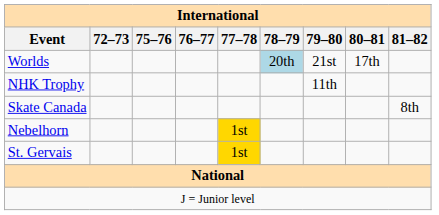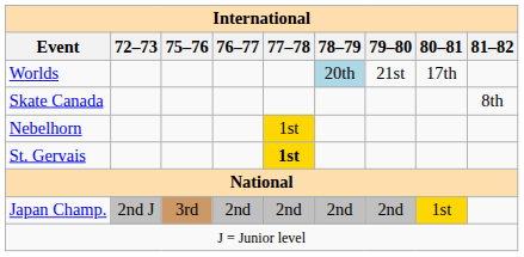 <table class="wikitable" style="text-align:center">
 <tr>
 <th style="background-color: #ffdead; " colspan=9 align=center>International</th>
 </tr>
 <tr>
 <th>Event</th>
 <th>72–73</th>
 <th>75–76</th>
 <th>76–77</th>
 <th>77–78</th>
 <th>78–79</th>
 <th>79–80</th>
 <th>80–81</th>
 <th>81–82</th>
 </tr>
 <tr>
 <td align=left><a href='#'>Worlds</a></td>
 <td></td>
 <td></td>
 <td></td>
 <td></td>
 <td style="background: lightblue;">20th</td>
 <td>21st</td>
 <td>17th</td>
-<td></td>
-</tr>
-<tr>
-<td align=left><a href='#'>NHK Trophy</a></td>
-<td></td>
-<td></td>
-<td></td>
-<td></td>
-<td></td>
-<td>11th</td>
-<td></td>
 <td></td>
 </tr>
 <tr>
 <td align=left><a href='#'>Skate Canada</a></td>
 <td></td>
 <td></td>
 <td></td>
 <td></td>
 <td></td>
 <td></td>
 <td></td>
 <td>8th</td>
 </tr>
 <tr>
 <td align=left><a href='#'>Nebelhorn</a></td>
 <td></td>
 <td></td>
 <td></td>
 <td bgcolor=gold>1st</td>
 <td></td>
 <td></td>
 <td></td>
 <td></td>
 </tr>
 <tr>
 <td align=left><a href='#'>St. Gervais</a></td>
 <td></td>
 <td></td>
 <td></td>
-<td bgcolor=gold>1st</td>
+<td bgcolor=gold><strong>1st</strong></td>
 <td></td>
 <td></td>
 <td></td>
 <td></td>
 </tr>
 <tr>
 <th style="background-color: #ffdead; " colspan=9 align=center>National</th>
 </tr>
 <tr>
+<td align=left><a href='#'>Japan Champ.</a></td>
+<td bgcolor=silver>2nd J</td>
+<td bgcolor=cc9966>3rd</td>
+<td bgcolor=silver>2nd</td>
+<td bgcolor=silver>2nd</td>
+<td bgcolor=silver>2nd</td>
+<td bgcolor=silver>2nd</td>
+<td bgcolor=gold>1st</td>
+<td></td>
+</tr>
+<tr>
 <td colspan=9 align=center><small> J = Junior level </small></td>
 </tr>
 </table>
